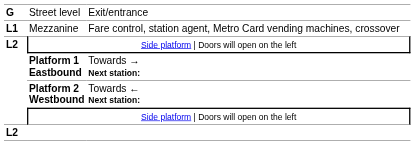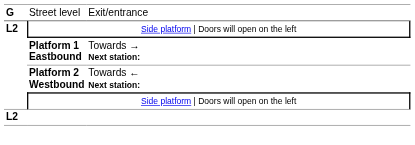 <table table border=0 cellspacing=0 cellpadding=3>
 <tr>
 <td style="border-bottom:solid 1px gray;border-top:solid 1px gray;" width=30 valign=top><strong>G</strong></td>
 <td style="border-top:solid 1px gray;border-bottom:solid 1px gray;" width=85 valign=top>Street level</td>
 <td style="border-top:solid 1px gray;border-bottom:solid 1px gray;" width=500 valign=top>Exit/entrance</td>
-</tr>
-<tr>
-<td valign=top><strong>L1</strong></td>
-<td valign=top>Mezzanine</td>
-<td valign=top>Fare control, station agent, Metro Card vending machines, crossover<br></td>
 </tr>
 <tr>
 <td style="border-top:solid 1px gray;border-bottom:solid 1px gray;" width=30 rowspan=4 valign=top><strong>L2</strong></td>
 <td style="border-top:solid 1px gray;border-right:solid 2px black;border-left:solid 2px black;border-bottom:solid 2px black;text-align:center;" colspan=2><small><a href='#'>Side platform</a> | Doors will open on the left </small></td>
 </tr>
 <tr>
 <td style="border-bottom:solid 1px gray;" width=85><span><strong>Platform 1</strong><br><strong>Eastbound</strong></span></td>
 <td style="border-bottom:solid 1px gray;" width=500>Towards → <br><small><strong>Next station:</strong> </small></td>
 </tr>
 <tr>
 <td><span><strong>Platform 2 Westbound</strong></span></td>
 <td>Towards ← <br><small><strong>Next station:</strong> </small></td>
 </tr>
 <tr>
 <td style="border-top:solid 2px black;border-right:solid 2px black;border-left:solid 2px black;border-bottom:solid 1px gray;" colspan=2 align=center><small><a href='#'>Side platform</a> | Doors will open on the left </small></td>
 </tr>
 <tr>
 <td style="border-bottom:solid 1px gray;" width=30 rowspan=2 valign=top><strong>L2</strong></td>
 <td style="border-bottom:solid 1px gray;" width=85></td>
 <td style="border-bottom:solid 1px gray;" width=500></td>
 </tr>
 <tr>
 </tr>
 </table>
